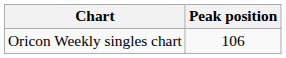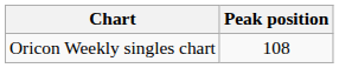 <table class="wikitable">
 <tr>
 <th>Chart</th>
 <th>Peak position</th>
 </tr>
 <tr>
 <td>Oricon Weekly singles chart</td>
-<td style="text-align:center;">106</td>
+<td style="text-align:center;">108</td>
 </tr>
 </table>
